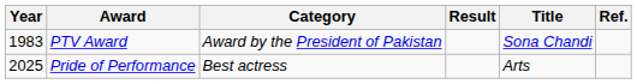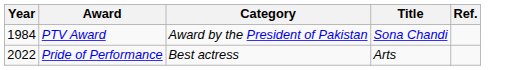 <table class="wikitable">
 <tr>
 <th>Year</th>
 <th>Award</th>
 <th>Category</th>
-<th>Result</th>
 <th>Title</th>
 <th>Ref.</th>
 </tr>
 <tr>
-<td>1983</td>
+<td>1984</td>
 <td><em><a href='#'>PTV Award</a></em></td>
 <td><em>Award by the <a href='#'>President of Pakistan</a></em></td>
-<td></td>
 <td><em><a href='#'>Sona Chandi</a></em></td>
 <td></td>
 </tr>
 <tr>
-<td>2025</td>
+<td>2022</td>
 <td><em><a href='#'>Pride of Performance</a></em></td>
 <td><em>Best actress</em></td>
-<td></td>
 <td><em>Arts</em></td>
 <td></td>
 </tr>
 </table>
